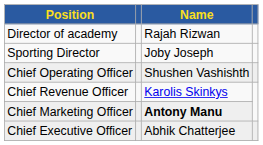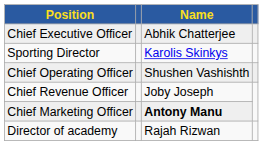 <table class="wikitable sortable" style="text-align:center; font-size:95%;">
 <tr>
 <th style="background:#2A5AA1; color:#FADF20; text-align:center;">Position</th>
 <th style="background:#2A5AA1; color:#FADF20; text-align:center;"></th>
 <th style="background:#2A5AA1; color:#FADF20; text-align:center;">Name</th>
 <th style="background:#2A5AA1; color:#FADF20; text-align:center;"></th>
 </tr>
-<tr>
-<td style="text-align:left;">Director of academy</td>
+<tr bgcolor="#EFEFEF">
+<td style="text-align:left;">Chief Executive Officer</td>
 <td style="text-align:left;"></td>
-<td style="text-align:left;"> Rajah Rizwan</td>
+<td style="text-align:left;"> Abhik Chatterjee</td>
 <td></td>
 </tr>
 <tr>
 <td style="text-align:left;">Sporting Director</td>
 <td style="text-align:left;"></td>
-<td style="text-align:left;"> Joby Joseph</td>
+<td style="text-align:left;"> <a href='#'>Karolis Skinkys</a></td>
 <td></td>
 </tr>
 <tr bgcolor="#EFEFEF">
 <td style="text-align:left;">Chief Operating Officer</td>
 <td style="text-align:left;"></td>
 <td style="text-align:left;"> Shushen Vashishth</td>
 <td></td>
 </tr>
 <tr>
 <td style="text-align:left;">Chief Revenue Officer</td>
 <td style="text-align:left;"></td>
-<td style="text-align:left;"> <a href='#'>Karolis Skinkys</a></td>
+<td style="text-align:left;"> Joby Joseph</td>
 <td rowspan="2"></td>
 </tr>
 <tr bgcolor="#EFEFEF">
 <td style="text-align:left;">Chief Marketing Officer</td>
 <td style="text-align:left;"></td>
 <td style="text-align:left;"><strong> Antony Manu</strong></td>
 </tr>
-<tr bgcolor="#EFEFEF">
-<td style="text-align:left;">Chief Executive Officer</td>
+<tr>
+<td style="text-align:left;">Director of academy</td>
 <td style="text-align:left;"></td>
-<td style="text-align:left;"> Abhik Chatterjee</td>
+<td style="text-align:left;"> Rajah Rizwan</td>
 <td></td>
 </tr>
 </table>
